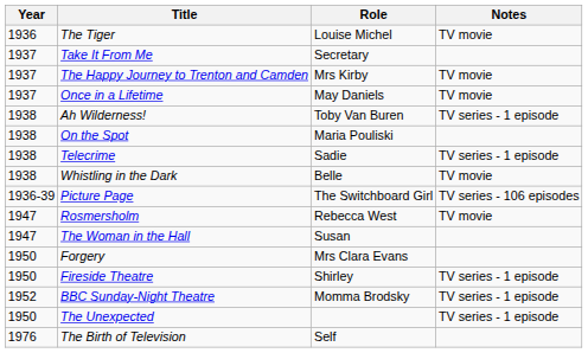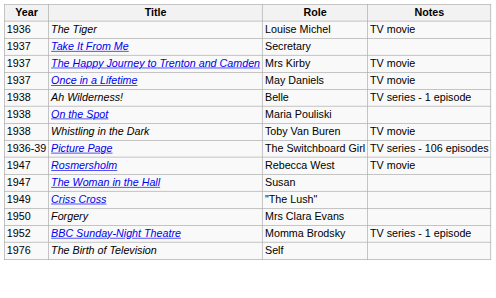 <table class="wikitable">
 <tr>
 <th>Year</th>
 <th>Title</th>
 <th>Role</th>
 <th>Notes</th>
 </tr>
 <tr>
 <td>1936</td>
 <td><em>The Tiger</em></td>
 <td>Louise Michel</td>
 <td>TV movie</td>
 </tr>
 <tr>
 <td>1937</td>
 <td><em><a href='#'>Take It From Me</a></em></td>
 <td>Secretary</td>
 <td></td>
 </tr>
 <tr>
 <td>1937</td>
 <td><em><a href='#'>The Happy Journey to Trenton and Camden</a></em></td>
 <td>Mrs Kirby</td>
 <td>TV movie</td>
 </tr>
 <tr>
 <td>1937</td>
 <td><em><a href='#'>Once in a Lifetime</a></em></td>
 <td>May Daniels</td>
 <td>TV movie</td>
 </tr>
 <tr>
 <td>1938</td>
 <td><em>Ah Wilderness!</em></td>
-<td>Toby Van Buren</td>
+<td>Belle</td>
 <td>TV series - 1 episode</td>
 </tr>
 <tr>
 <td>1938</td>
 <td><em><a href='#'>On the Spot</a></em></td>
 <td>Maria Pouliski</td>
 <td></td>
 </tr>
 <tr>
 <td>1938</td>
-<td><em><a href='#'>Telecrime</a></em></td>
-<td>Sadie</td>
-<td>TV series - 1 episode</td>
-</tr>
-<tr>
-<td>1938</td>
 <td><em>Whistling in the Dark</em></td>
-<td>Belle</td>
+<td>Toby Van Buren</td>
 <td>TV movie</td>
 </tr>
 <tr>
 <td>1936-39</td>
 <td><em><a href='#'>Picture Page</a></em></td>
 <td>The Switchboard Girl</td>
 <td>TV series - 106 episodes</td>
 </tr>
 <tr>
 <td>1947</td>
 <td><em><a href='#'>Rosmersholm</a></em></td>
 <td>Rebecca West</td>
 <td>TV movie</td>
 </tr>
 <tr>
 <td>1947</td>
 <td><em><a href='#'>The Woman in the Hall</a></em></td>
 <td>Susan</td>
 </tr>
 <tr>
+<td>1949</td>
+<td><em><a href='#'>Criss Cross</a></em></td>
+<td>"The Lush"</td>
+<td></td>
+</tr>
+<tr>
 <td>1950</td>
 <td><em>Forgery</em></td>
 <td>Mrs Clara Evans</td>
 <td></td>
 </tr>
 <tr>
-<td>1950</td>
-<td><em><a href='#'>Fireside Theatre</a></em></td>
-<td>Shirley</td>
-<td>TV series - 1 episode</td>
-</tr>
-<tr>
 <td>1952</td>
 <td><em><a href='#'>BBC Sunday-Night Theatre</a></em></td>
 <td>Momma Brodsky</td>
-<td>TV series - 1 episode</td>
-</tr>
-<tr>
-<td>1950</td>
-<td><em><a href='#'>The Unexpected</a></em></td>
-<td></td>
 <td>TV series - 1 episode</td>
 </tr>
 <tr>
 <td>1976</td>
 <td><em>The Birth of Television</em></td>
 <td>Self</td>
 <td></td>
 </tr>
 </table>
